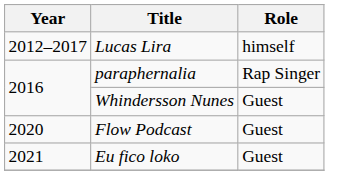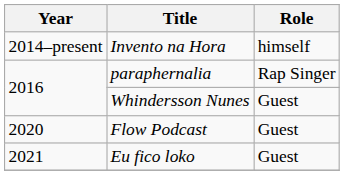 <table class="wikitable">
 <tr>
 <th>Year</th>
 <th>Title</th>
 <th>Role</th>
 </tr>
 <tr>
-<td>2012–2017</td>
-<td><em>Lucas Lira</em></td>
+<td>2014–present</td>
+<td><em>Invento na Hora</em></td>
 <td>himself</td>
 </tr>
 <tr>
 <td rowspan="2">2016</td>
 <td><em>paraphernalia</em></td>
 <td>Rap Singer</td>
 </tr>
 <tr>
 <td><em>Whindersson Nunes</em></td>
 <td>Guest</td>
 </tr>
 <tr>
 <td>2020</td>
 <td><em>Flow Podcast</em></td>
 <td>Guest</td>
 </tr>
 <tr>
 <td>2021</td>
 <td><em>Eu fico loko</em></td>
 <td>Guest</td>
 </tr>
 <tr>
 </tr>
 </table>
